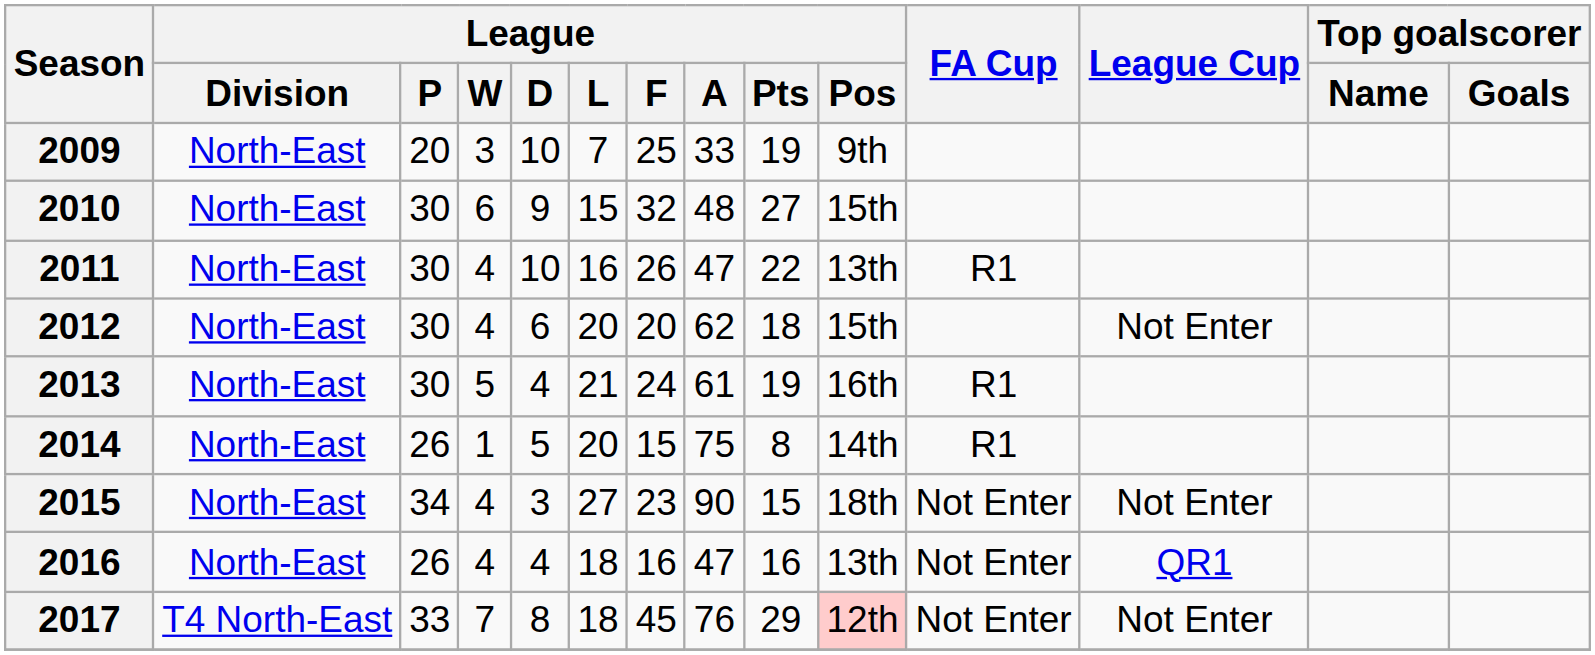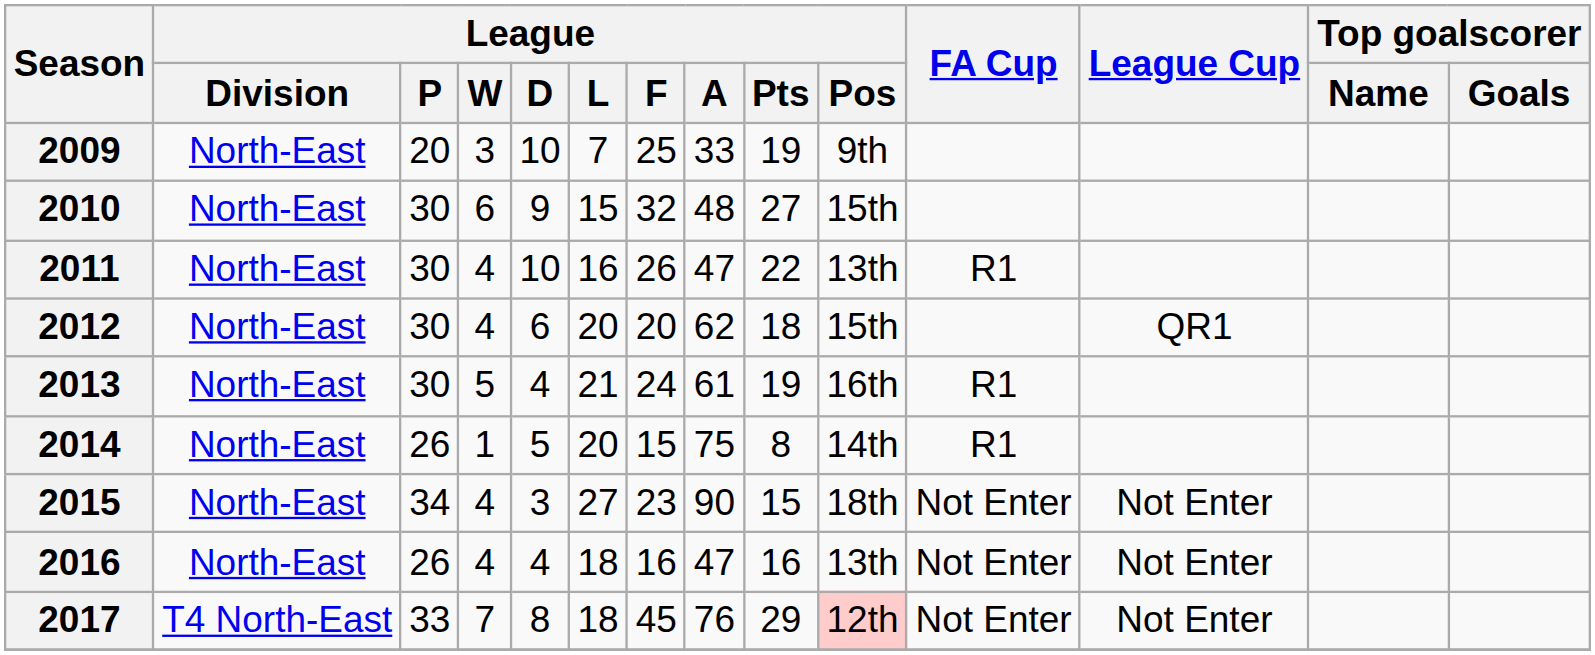 <table class="wikitable" style="text-align: center">
 <tr>
 <th rowspan=2>Season</th>
 <th colspan=9>League</th>
 <th rowspan=2><a href='#'>FA Cup</a></th>
 <th rowspan=2><a href='#'>League Cup</a></th>
 <th colspan=2>Top goalscorer</th>
 </tr>
 <tr>
 <th>Division</th>
 <th>P</th>
 <th>W</th>
 <th>D</th>
 <th>L</th>
 <th>F</th>
 <th>A</th>
 <th>Pts</th>
 <th>Pos</th>
 <th>Name</th>
 <th>Goals</th>
 </tr>
 <tr>
 <th>2009</th>
 <td><a href='#'>North-East</a></td>
 <td>20</td>
 <td>3</td>
 <td>10</td>
 <td>7</td>
 <td>25</td>
 <td>33</td>
 <td>19</td>
 <td>9th</td>
 <td></td>
 <td></td>
 <td></td>
 <td></td>
 </tr>
 <tr>
 <th>2010</th>
 <td><a href='#'>North-East</a></td>
 <td>30</td>
 <td>6</td>
 <td>9</td>
 <td>15</td>
 <td>32</td>
 <td>48</td>
 <td>27</td>
 <td>15th</td>
 <td></td>
 <td></td>
 <td></td>
 <td></td>
 </tr>
 <tr>
 <th>2011</th>
 <td><a href='#'>North-East</a></td>
 <td>30</td>
 <td>4</td>
 <td>10</td>
 <td>16</td>
 <td>26</td>
 <td>47</td>
 <td>22</td>
 <td>13th</td>
 <td>R1</td>
 <td></td>
 <td></td>
 <td></td>
 </tr>
 <tr>
 <th>2012</th>
 <td><a href='#'>North-East</a></td>
 <td>30</td>
 <td>4</td>
 <td>6</td>
 <td>20</td>
 <td>20</td>
 <td>62</td>
 <td>18</td>
 <td>15th</td>
 <td></td>
-<td>Not Enter</td>
+<td>QR1</td>
 <td></td>
 <td></td>
 </tr>
 <tr>
 <th>2013</th>
 <td><a href='#'>North-East</a></td>
 <td>30</td>
 <td>5</td>
 <td>4</td>
 <td>21</td>
 <td>24</td>
 <td>61</td>
 <td>19</td>
 <td>16th</td>
 <td>R1</td>
 <td></td>
 <td></td>
 <td></td>
 </tr>
 <tr>
 <th>2014</th>
 <td><a href='#'>North-East</a></td>
 <td>26</td>
 <td>1</td>
 <td>5</td>
 <td>20</td>
 <td>15</td>
 <td>75</td>
 <td>8</td>
 <td>14th</td>
 <td>R1</td>
 <td></td>
 <td></td>
 <td></td>
 </tr>
 <tr>
 <th>2015</th>
 <td><a href='#'>North-East</a></td>
 <td>34</td>
 <td>4</td>
 <td>3</td>
 <td>27</td>
 <td>23</td>
 <td>90</td>
 <td>15</td>
 <td>18th</td>
 <td>Not Enter</td>
 <td>Not Enter</td>
 <td></td>
 <td></td>
 </tr>
 <tr>
 <th>2016</th>
 <td><a href='#'>North-East</a></td>
 <td>26</td>
 <td>4</td>
 <td>4</td>
 <td>18</td>
 <td>16</td>
 <td>47</td>
 <td>16</td>
 <td>13th</td>
 <td>Not Enter</td>
-<td><a href='#'>QR1</a></td>
+<td>Not Enter</td>
 <td></td>
 <td></td>
 </tr>
 <tr>
 <th>2017</th>
 <td><a href='#'>T4 North-East</a></td>
 <td>33</td>
 <td>7</td>
 <td>8</td>
 <td>18</td>
 <td>45</td>
 <td>76</td>
 <td>29</td>
 <td bgcolor="#FFCCCC">12th</td>
 <td>Not Enter</td>
 <td>Not Enter</td>
 <td></td>
 <td></td>
 </tr>
 <tr>
 </tr>
 </table>
